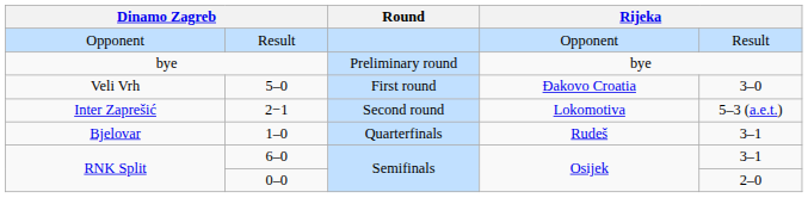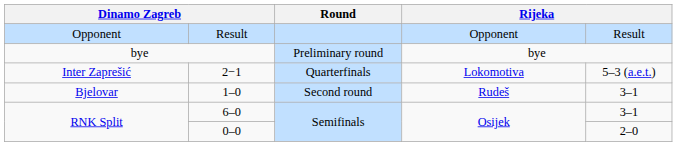 <table class="wikitable" style="text-align: center;">
 <tr>
 <th colspan=2><a href='#'>Dinamo Zagreb</a></th>
 <th>Round</th>
 <th colspan=2><a href='#'>Rijeka</a></th>
 </tr>
 <tr bgcolor=#c1e0ff>
 <td width=15%>Opponent</td>
 <td width=7%>Result</td>
 <td width=10%></td>
 <td width=15%>Opponent</td>
 <td width=7%>Result</td>
 </tr>
 <tr>
 <td rowspan=1 colspan=2 align=center>bye</td>
 <td rowspan=1 bgcolor=#c1e0ff>Preliminary round</td>
 <td rowspan=1 colspan=2 align=center>bye</td>
 </tr>
 <tr>
-<td rowspan=1 align=center>Veli Vrh</td>
-<td>5–0</td>
-<td rowspan=1 bgcolor=#c1e0ff>First round</td>
-<td rowspan=1 align=center><a href='#'>Đakovo Croatia</a></td>
-<td>3–0</td>
-</tr>
-<tr>
 <td rowspan=1 align=center><a href='#'>Inter Zaprešić</a></td>
 <td>2−1</td>
-<td rowspan=1 bgcolor=#c1e0ff>Second round</td>
+<td rowspan=1 bgcolor=#c1e0ff>Quarterfinals</td>
 <td rowspan=1 align=center><a href='#'>Lokomotiva</a></td>
 <td>5–3 (<a href='#'>a.e.t.</a>)</td>
 </tr>
 <tr>
 <td rowspan=1 align=center><a href='#'>Bjelovar</a></td>
 <td>1–0</td>
-<td rowspan=1 bgcolor=#c1e0ff>Quarterfinals</td>
+<td rowspan=1 bgcolor=#c1e0ff>Second round</td>
 <td rowspan=1 align=center><a href='#'>Rudeš</a></td>
 <td>3–1</td>
 </tr>
 <tr>
 <td rowspan=2 align=center><a href='#'>RNK Split</a></td>
 <td>6–0</td>
 <td rowspan=2 bgcolor=#c1e0ff>Semifinals</td>
 <td rowspan=2 align=center><a href='#'>Osijek</a></td>
 <td>3–1</td>
 </tr>
 <tr>
 <td>0–0</td>
 <td>2–0</td>
 </tr>
 </table>
